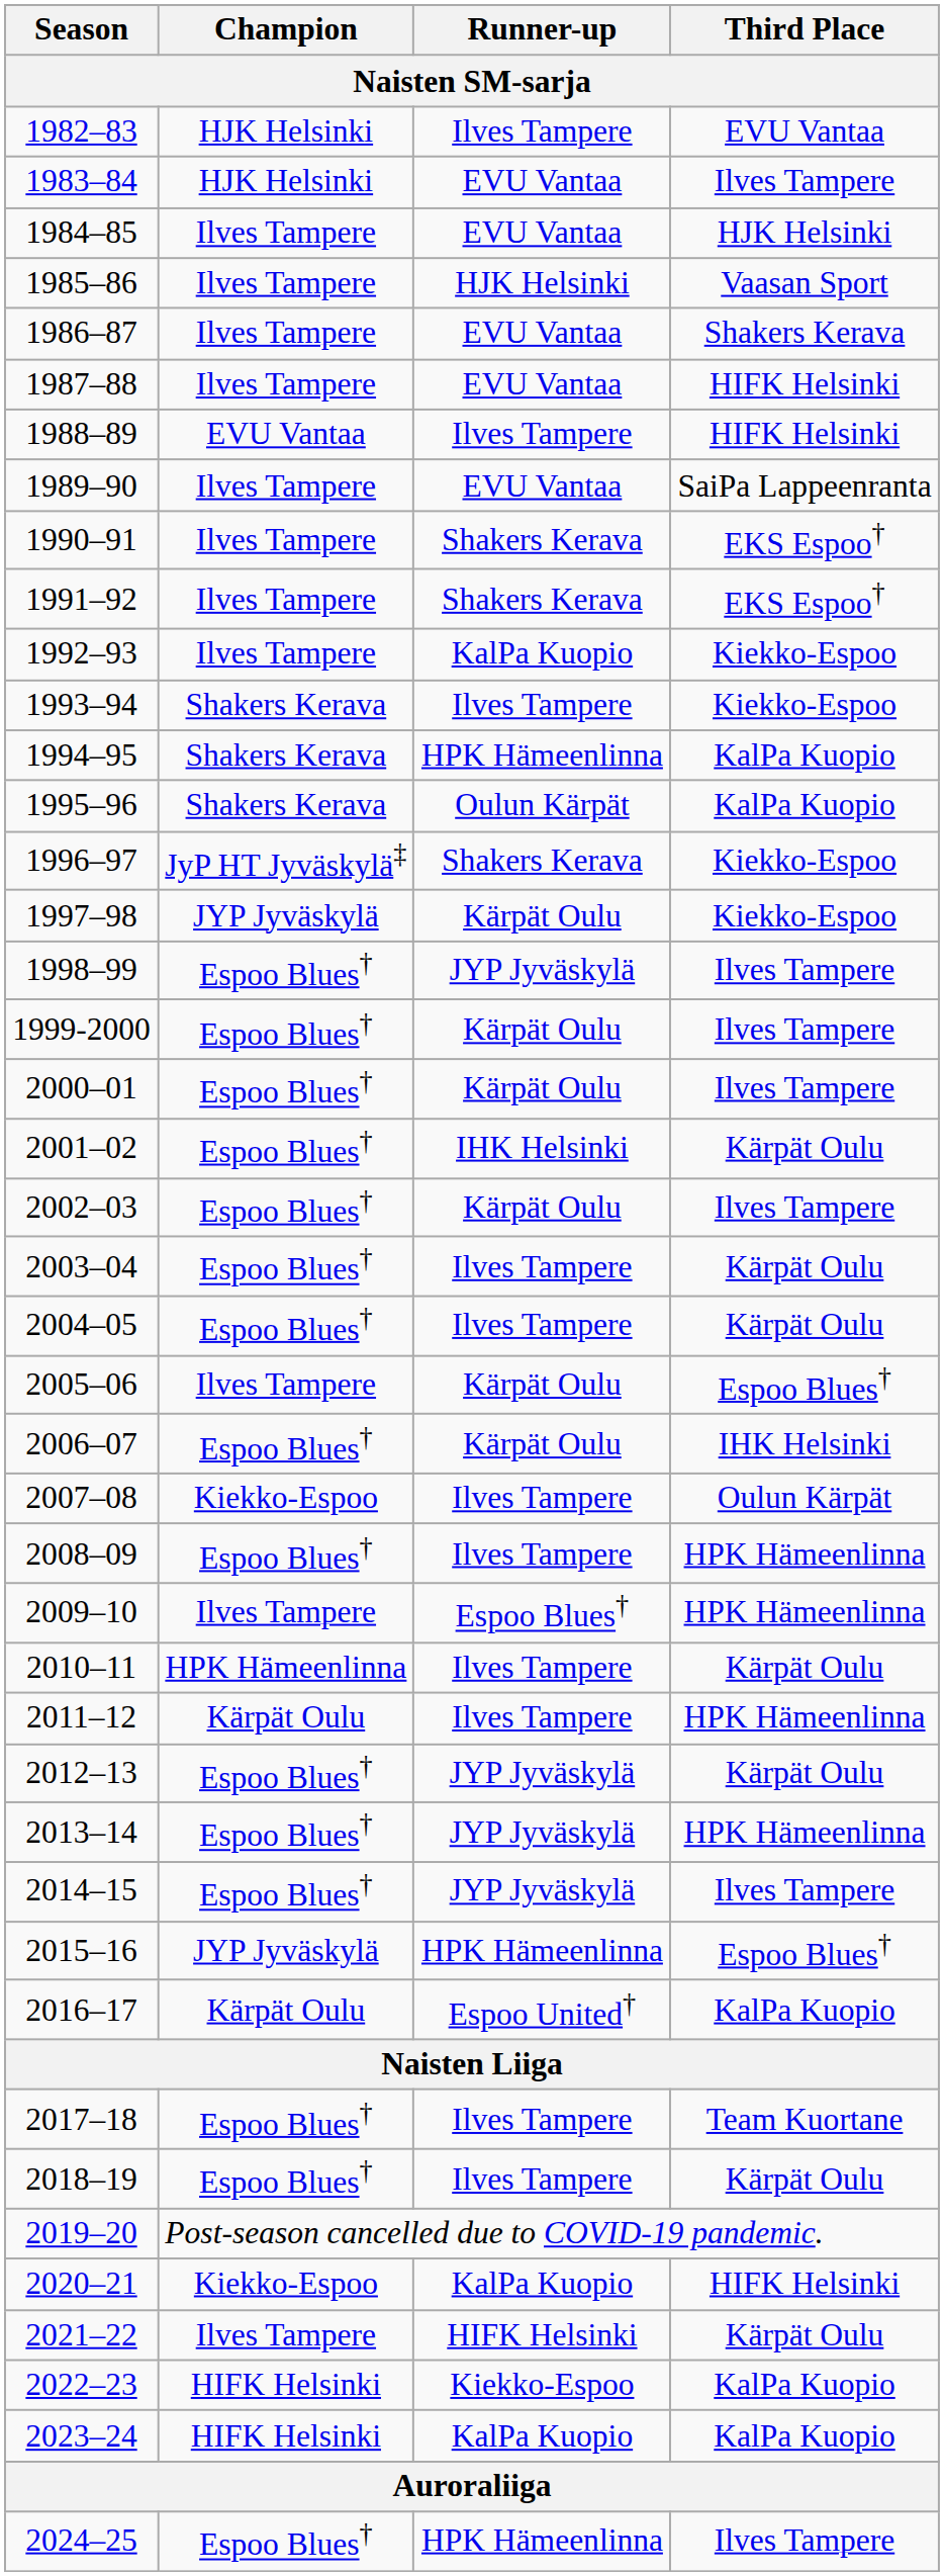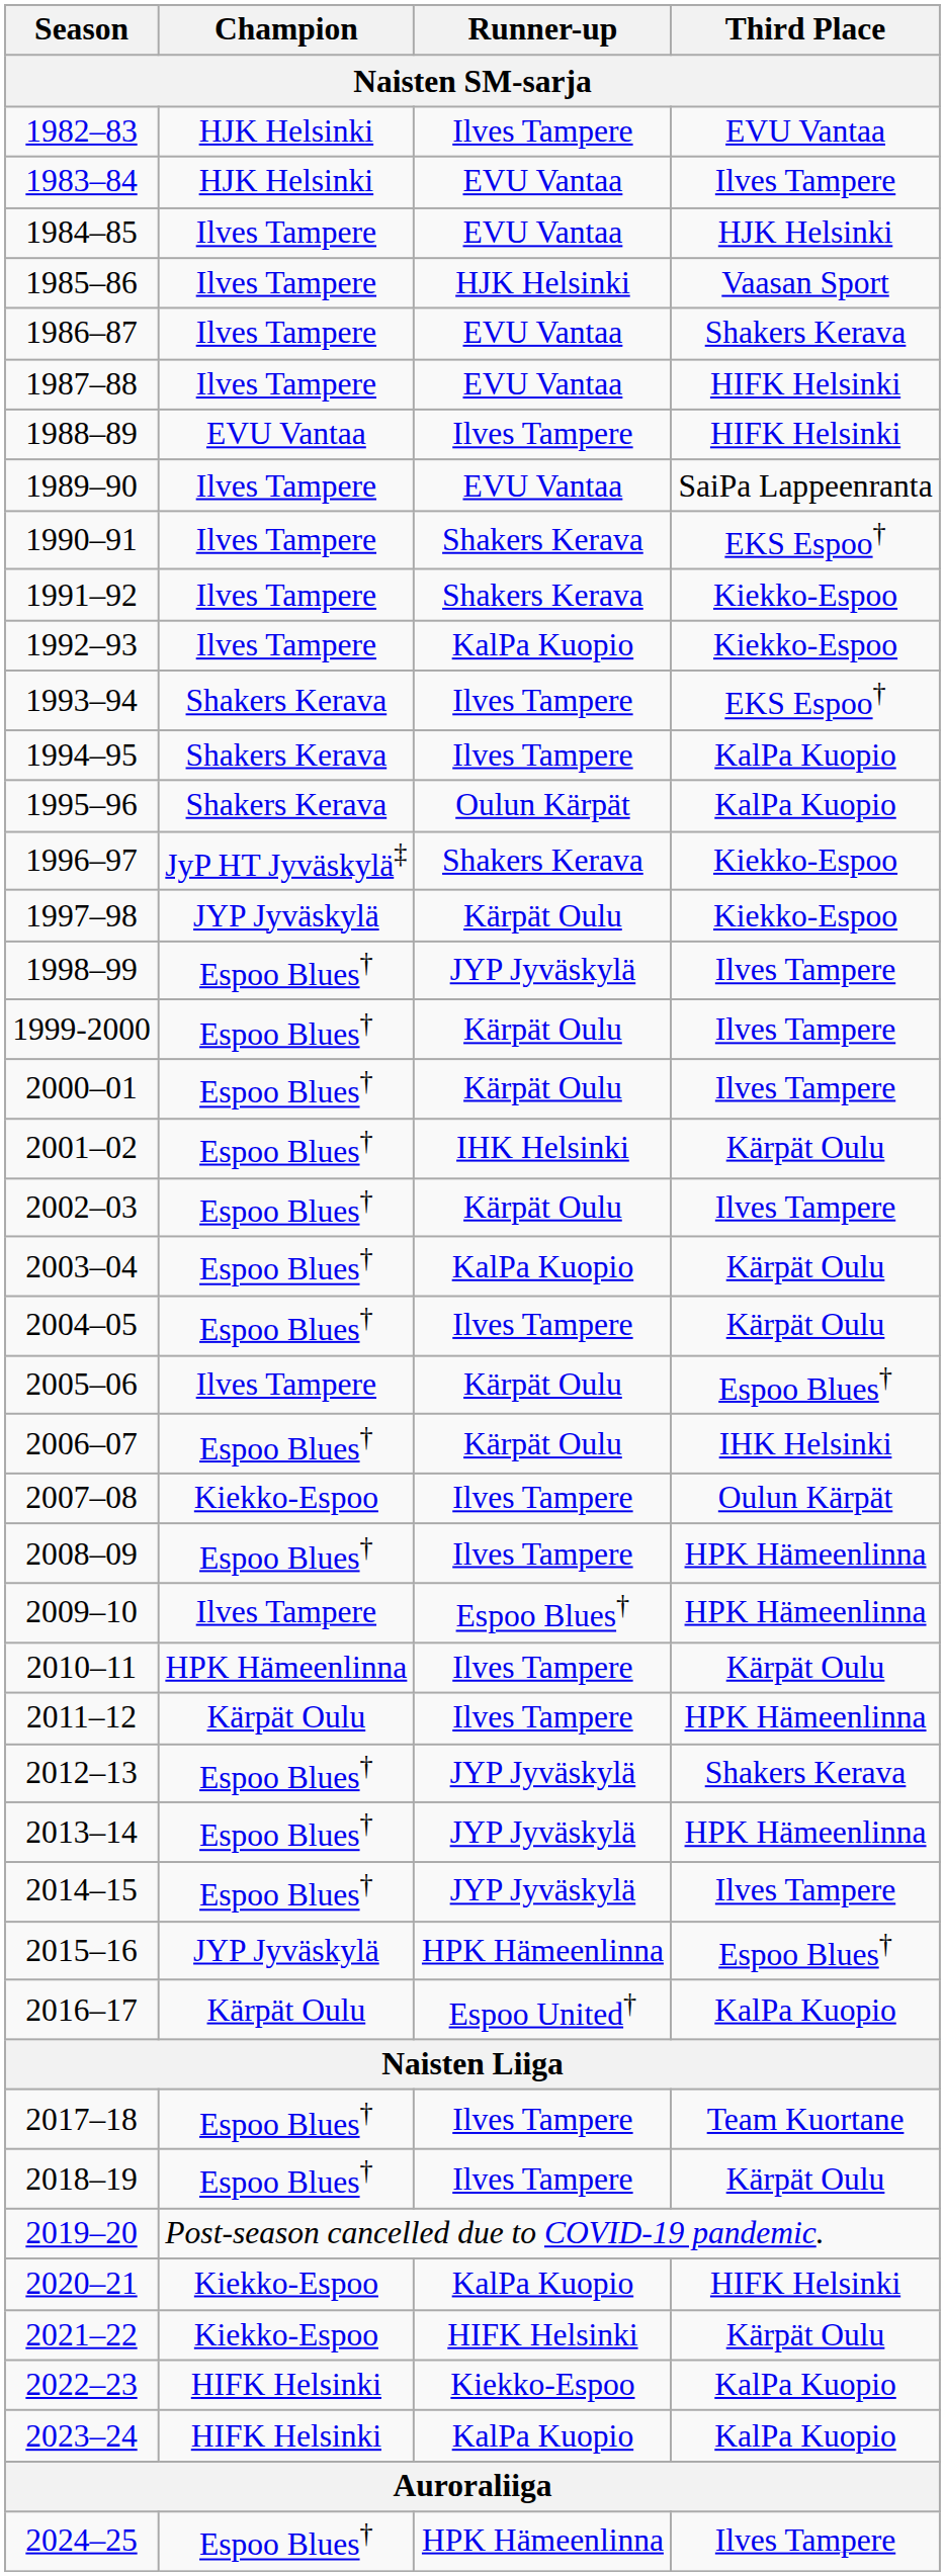 <table class="wikitable" style="text-align:center;">
 <tr>
 <th>Season</th>
 <th> Champion</th>
 <th> Runner-up</th>
 <th> Third Place</th>
 </tr>
 <tr>
 <th colspan="4">Naisten SM-sarja</th>
 </tr>
 <tr>
 <td><a href='#'>1982–83</a></td>
 <td><a href='#'>HJK Helsinki</a></td>
 <td><a href='#'>Ilves Tampere</a></td>
 <td><a href='#'>EVU Vantaa</a></td>
 </tr>
 <tr>
 <td><a href='#'>1983–84</a></td>
 <td><a href='#'>HJK Helsinki</a></td>
 <td><a href='#'>EVU Vantaa</a></td>
 <td><a href='#'>Ilves Tampere</a></td>
 </tr>
 <tr>
 <td>1984–85</td>
 <td><a href='#'>Ilves Tampere</a></td>
 <td><a href='#'>EVU Vantaa</a></td>
 <td><a href='#'>HJK Helsinki</a></td>
 </tr>
 <tr>
 <td>1985–86</td>
 <td><a href='#'>Ilves Tampere</a></td>
 <td><a href='#'>HJK Helsinki</a></td>
 <td><a href='#'>Vaasan Sport</a></td>
 </tr>
 <tr>
 <td>1986–87</td>
 <td><a href='#'>Ilves Tampere</a></td>
 <td><a href='#'>EVU Vantaa</a></td>
 <td><a href='#'>Shakers Kerava</a></td>
 </tr>
 <tr>
 <td>1987–88</td>
 <td><a href='#'>Ilves Tampere</a></td>
 <td><a href='#'>EVU Vantaa</a></td>
 <td><a href='#'>HIFK Helsinki</a></td>
 </tr>
 <tr>
 <td>1988–89</td>
 <td><a href='#'>EVU Vantaa</a></td>
 <td><a href='#'>Ilves Tampere</a></td>
 <td><a href='#'>HIFK Helsinki</a></td>
 </tr>
 <tr>
 <td>1989–90</td>
 <td><a href='#'>Ilves Tampere</a></td>
 <td><a href='#'>EVU Vantaa</a></td>
 <td>SaiPa Lappeenranta</td>
 </tr>
 <tr>
 <td>1990–91</td>
 <td><a href='#'>Ilves Tampere</a></td>
 <td><a href='#'>Shakers Kerava</a></td>
 <td><a href='#'>EKS Espoo</a><sup>†</sup></td>
 </tr>
 <tr>
 <td>1991–92</td>
 <td><a href='#'>Ilves Tampere</a></td>
 <td><a href='#'>Shakers Kerava</a></td>
-<td><a href='#'>EKS Espoo</a><sup>†</sup></td>
+<td><a href='#'>Kiekko-Espoo</a></td>
 </tr>
 <tr>
 <td>1992–93</td>
 <td><a href='#'>Ilves Tampere</a></td>
 <td><a href='#'>KalPa Kuopio</a></td>
 <td><a href='#'>Kiekko-Espoo</a></td>
 </tr>
 <tr>
 <td>1993–94</td>
 <td><a href='#'>Shakers Kerava</a></td>
 <td><a href='#'>Ilves Tampere</a></td>
-<td><a href='#'>Kiekko-Espoo</a></td>
+<td><a href='#'>EKS Espoo</a><sup>†</sup></td>
 </tr>
 <tr>
 <td>1994–95</td>
 <td><a href='#'>Shakers Kerava</a></td>
-<td><a href='#'>HPK Hämeenlinna</a></td>
+<td><a href='#'>Ilves Tampere</a></td>
 <td><a href='#'>KalPa Kuopio</a></td>
 </tr>
 <tr>
 <td>1995–96</td>
 <td><a href='#'>Shakers Kerava</a></td>
 <td><a href='#'>Oulun Kärpät</a></td>
 <td><a href='#'>KalPa Kuopio</a></td>
 </tr>
 <tr>
 <td>1996–97</td>
 <td><a href='#'>JyP HT Jyväskylä</a><sup>‡</sup></td>
 <td><a href='#'>Shakers Kerava</a></td>
 <td><a href='#'>Kiekko-Espoo</a></td>
 </tr>
 <tr>
 <td>1997–98</td>
 <td><a href='#'>JYP Jyväskylä</a></td>
 <td><a href='#'>Kärpät Oulu</a></td>
 <td><a href='#'>Kiekko-Espoo</a></td>
 </tr>
 <tr>
 <td>1998–99</td>
 <td><a href='#'>Espoo Blues</a><sup>†</sup></td>
 <td><a href='#'>JYP Jyväskylä</a></td>
 <td><a href='#'>Ilves Tampere</a></td>
 </tr>
 <tr>
 <td>1999-2000</td>
 <td><a href='#'>Espoo Blues</a><sup>†</sup></td>
 <td><a href='#'>Kärpät Oulu</a></td>
 <td><a href='#'>Ilves Tampere</a></td>
 </tr>
 <tr>
 <td>2000–01</td>
 <td><a href='#'>Espoo Blues</a><sup>†</sup></td>
 <td><a href='#'>Kärpät Oulu</a></td>
 <td><a href='#'>Ilves Tampere</a></td>
 </tr>
 <tr>
 <td>2001–02</td>
 <td><a href='#'>Espoo Blues</a><sup>†</sup></td>
 <td><a href='#'>IHK Helsinki</a></td>
 <td><a href='#'>Kärpät Oulu</a></td>
 </tr>
 <tr>
 <td>2002–03</td>
 <td><a href='#'>Espoo Blues</a><sup>†</sup></td>
 <td><a href='#'>Kärpät Oulu</a></td>
 <td><a href='#'>Ilves Tampere</a></td>
 </tr>
 <tr>
 <td>2003–04</td>
 <td><a href='#'>Espoo Blues</a><sup>†</sup></td>
-<td><a href='#'>Ilves Tampere</a></td>
+<td><a href='#'>KalPa Kuopio</a></td>
 <td><a href='#'>Kärpät Oulu</a></td>
 </tr>
 <tr>
 <td>2004–05</td>
 <td><a href='#'>Espoo Blues</a><sup>†</sup></td>
 <td><a href='#'>Ilves Tampere</a></td>
 <td><a href='#'>Kärpät Oulu</a></td>
 </tr>
 <tr>
 <td>2005–06</td>
 <td><a href='#'>Ilves Tampere</a></td>
 <td><a href='#'>Kärpät Oulu</a></td>
 <td><a href='#'>Espoo Blues</a><sup>†</sup></td>
 </tr>
 <tr>
 <td>2006–07</td>
 <td><a href='#'>Espoo Blues</a><sup>†</sup></td>
 <td><a href='#'>Kärpät Oulu</a></td>
 <td><a href='#'>IHK Helsinki</a></td>
 </tr>
 <tr>
 <td>2007–08</td>
 <td><a href='#'>Kiekko-Espoo</a></td>
 <td><a href='#'>Ilves Tampere</a></td>
 <td><a href='#'>Oulun Kärpät</a></td>
 </tr>
 <tr>
 <td>2008–09</td>
 <td><a href='#'>Espoo Blues</a><sup>†</sup></td>
 <td><a href='#'>Ilves Tampere</a></td>
 <td><a href='#'>HPK Hämeenlinna</a></td>
 </tr>
 <tr>
 <td>2009–10</td>
 <td><a href='#'>Ilves Tampere</a></td>
 <td><a href='#'>Espoo Blues</a><sup>†</sup></td>
 <td><a href='#'>HPK Hämeenlinna</a></td>
 </tr>
 <tr>
 <td>2010–11</td>
 <td><a href='#'>HPK Hämeenlinna</a></td>
 <td><a href='#'>Ilves Tampere</a></td>
 <td><a href='#'>Kärpät Oulu</a></td>
 </tr>
 <tr>
 <td>2011–12</td>
 <td><a href='#'>Kärpät Oulu</a></td>
 <td><a href='#'>Ilves Tampere</a></td>
 <td><a href='#'>HPK Hämeenlinna</a></td>
 </tr>
 <tr>
 <td>2012–13</td>
 <td><a href='#'>Espoo Blues</a><sup>†</sup></td>
 <td><a href='#'>JYP Jyväskylä</a></td>
-<td><a href='#'>Kärpät Oulu</a></td>
+<td><a href='#'>Shakers Kerava</a></td>
 </tr>
 <tr>
 <td>2013–14</td>
 <td><a href='#'>Espoo Blues</a><sup>†</sup></td>
 <td><a href='#'>JYP Jyväskylä</a></td>
 <td><a href='#'>HPK Hämeenlinna</a></td>
 </tr>
 <tr>
 <td>2014–15</td>
 <td><a href='#'>Espoo Blues</a><sup>†</sup></td>
 <td><a href='#'>JYP Jyväskylä</a></td>
 <td><a href='#'>Ilves Tampere</a></td>
 </tr>
 <tr>
 <td>2015–16</td>
 <td><a href='#'>JYP Jyväskylä</a></td>
 <td><a href='#'>HPK Hämeenlinna</a></td>
 <td><a href='#'>Espoo Blues</a><sup>†</sup></td>
 </tr>
 <tr>
 <td>2016–17</td>
 <td><a href='#'>Kärpät Oulu</a></td>
 <td><a href='#'>Espoo United</a><sup>†</sup></td>
 <td><a href='#'>KalPa Kuopio</a></td>
 </tr>
 <tr>
 <th colspan="4">Naisten Liiga</th>
 </tr>
 <tr>
 <td>2017–18</td>
 <td><a href='#'>Espoo Blues</a><sup>†</sup></td>
 <td><a href='#'>Ilves Tampere</a></td>
 <td><a href='#'>Team Kuortane</a></td>
 </tr>
 <tr>
 <td>2018–19</td>
 <td><a href='#'>Espoo Blues</a><sup>†</sup></td>
 <td><a href='#'>Ilves Tampere</a></td>
 <td><a href='#'>Kärpät Oulu</a></td>
 </tr>
 <tr>
 <td><a href='#'>2019–20</a></td>
 <td colspan="3" align="left"><em>Post-season cancelled due to <a href='#'>COVID-19 pandemic</a>.</em></td>
 </tr>
 <tr>
 <td><a href='#'>2020–21</a></td>
 <td><a href='#'>Kiekko-Espoo</a></td>
 <td><a href='#'>KalPa Kuopio</a></td>
 <td><a href='#'>HIFK Helsinki</a></td>
 </tr>
 <tr>
 <td><a href='#'>2021–22</a></td>
-<td><a href='#'>Ilves Tampere</a></td>
+<td><a href='#'>Kiekko-Espoo</a></td>
 <td><a href='#'>HIFK Helsinki</a></td>
 <td><a href='#'>Kärpät Oulu</a></td>
 </tr>
 <tr>
 <td><a href='#'>2022–23</a></td>
 <td><a href='#'>HIFK Helsinki</a></td>
 <td><a href='#'>Kiekko-Espoo</a></td>
 <td><a href='#'>KalPa Kuopio</a></td>
 </tr>
 <tr>
 <td><a href='#'>2023–24</a></td>
 <td><a href='#'>HIFK Helsinki</a></td>
 <td><a href='#'>KalPa Kuopio</a></td>
 <td><a href='#'>KalPa Kuopio</a></td>
 </tr>
 <tr>
 <th colspan="4">Auroraliiga</th>
 </tr>
 <tr>
 <td><a href='#'>2024–25</a></td>
 <td><a href='#'>Espoo Blues</a><sup>†</sup></td>
 <td><a href='#'>HPK Hämeenlinna</a></td>
 <td><a href='#'>Ilves Tampere</a></td>
 </tr>
 </table>
